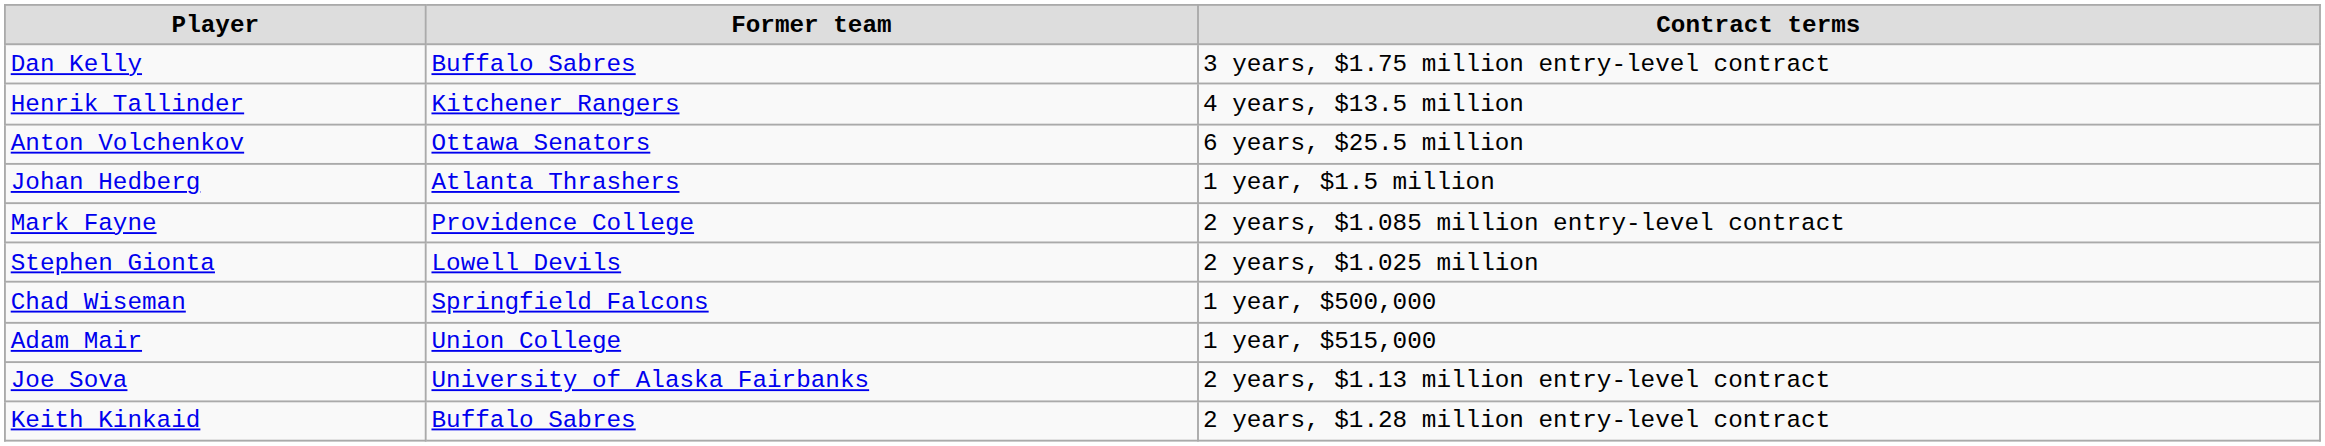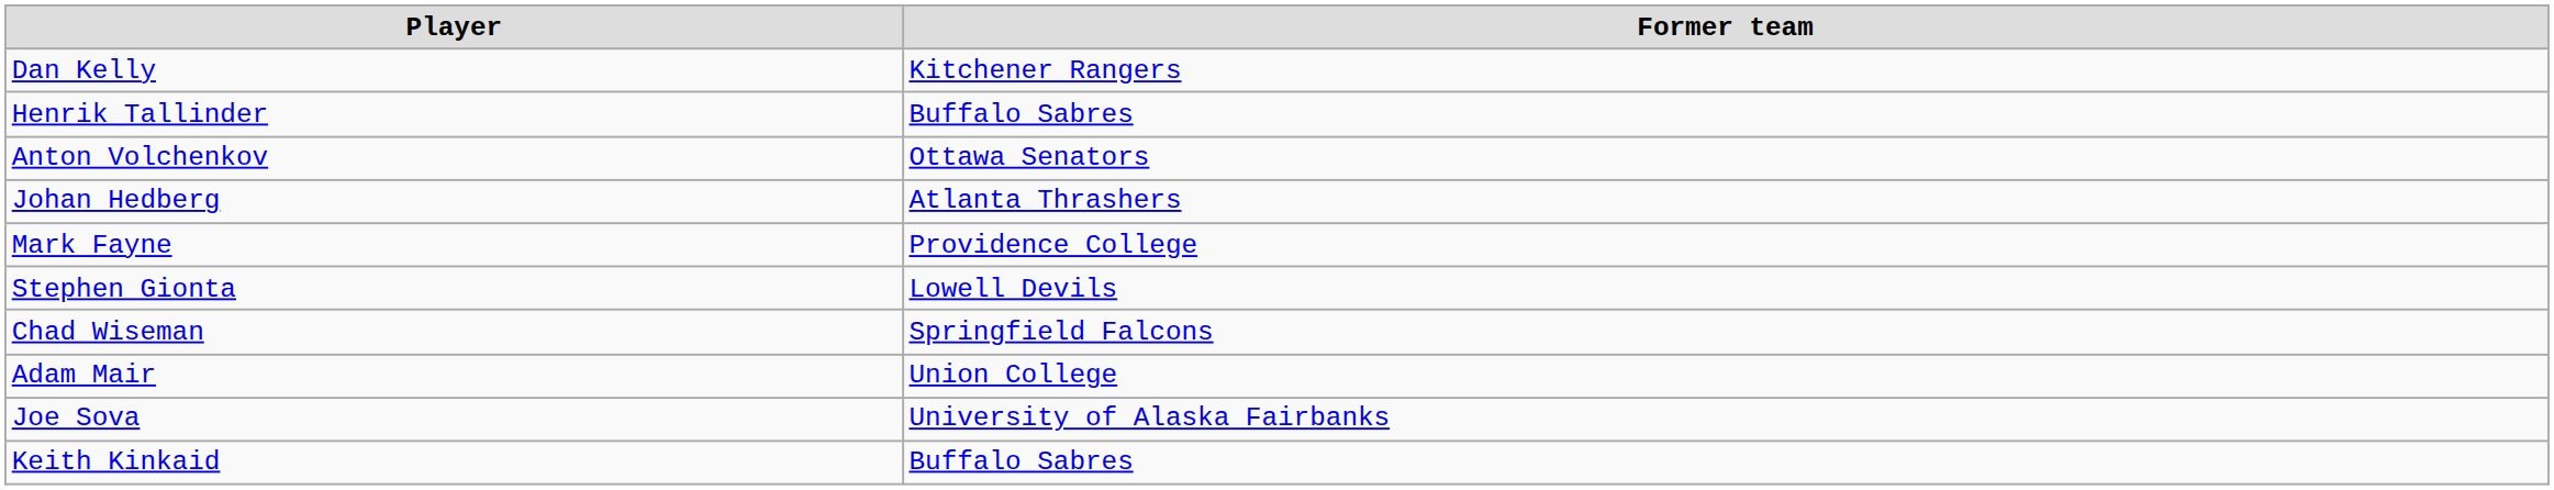 <table class="wikitable" width=98%>
 <tr align="center" bgcolor="#dddddd">
 <td><strong>Player</strong></td>
 <td><strong>Former team</strong></td>
-<td><strong>Contract terms</strong></td>
 </tr>
 <tr>
 <td><a href='#'>Dan Kelly</a></td>
-<td><a href='#'>Buffalo Sabres</a></td>
-<td>3 years, $1.75 million entry-level contract</td>
+<td><a href='#'>Kitchener Rangers</a></td>
 </tr>
 <tr>
 <td><a href='#'>Henrik Tallinder</a></td>
-<td><a href='#'>Kitchener Rangers</a></td>
-<td>4 years, $13.5 million</td>
+<td><a href='#'>Buffalo Sabres</a></td>
 </tr>
 <tr>
 <td><a href='#'>Anton Volchenkov</a></td>
 <td><a href='#'>Ottawa Senators</a></td>
-<td>6 years, $25.5 million</td>
 </tr>
 <tr>
 <td><a href='#'>Johan Hedberg</a></td>
 <td><a href='#'>Atlanta Thrashers</a></td>
-<td>1 year, $1.5 million</td>
 </tr>
 <tr>
 <td><a href='#'>Mark Fayne</a></td>
 <td><a href='#'>Providence College</a></td>
-<td>2 years, $1.085 million entry-level contract</td>
 </tr>
 <tr>
 <td><a href='#'>Stephen Gionta</a></td>
 <td><a href='#'>Lowell Devils</a></td>
-<td>2 years, $1.025 million</td>
 </tr>
 <tr>
 <td><a href='#'>Chad Wiseman</a></td>
 <td><a href='#'>Springfield Falcons</a></td>
-<td>1 year, $500,000</td>
 </tr>
 <tr>
 <td><a href='#'>Adam Mair</a></td>
 <td><a href='#'>Union College</a></td>
-<td>1 year, $515,000</td>
 </tr>
 <tr>
 <td><a href='#'>Joe Sova</a></td>
 <td><a href='#'>University of Alaska Fairbanks</a></td>
-<td>2 years, $1.13 million entry-level contract</td>
 </tr>
 <tr>
 <td><a href='#'>Keith Kinkaid</a></td>
 <td><a href='#'>Buffalo Sabres</a></td>
-<td>2 years, $1.28 million entry-level contract</td>
 </tr>
 </table>
